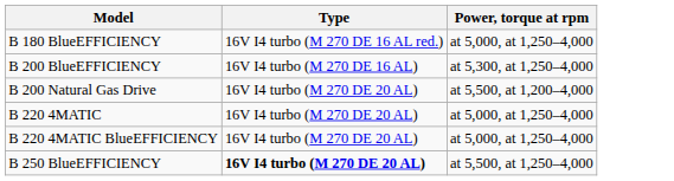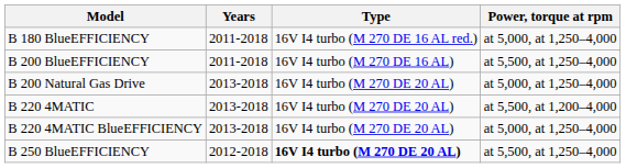 <table class="wikitable collapsible sortable" style="font-size:95%">
 <tr>
 <th>Model</th>
+<th>Years</th>
 <th>Type</th>
 <th>Power, torque at rpm</th>
 </tr>
 <tr>
 <td>B 180 BlueEFFICIENCY</td>
+<td>2011-2018</td>
 <td> 16V I4 turbo (<a href='#'>M 270 DE 16 AL red.</a>)</td>
 <td> at 5,000,  at 1,250–4,000</td>
 </tr>
 <tr>
 <td>B 200 BlueEFFICIENCY</td>
+<td>2011-2018</td>
 <td> 16V I4 turbo (<a href='#'>M 270 DE 16 AL</a>)</td>
-<td> at 5,300,  at 1,250–4,000</td>
+<td> at 5,500,  at 1,250–4,000</td>
 </tr>
 <tr>
 <td>B 200 Natural Gas Drive</td>
+<td>2013-2018</td>
+<td> 16V I4 turbo (<a href='#'>M 270 DE 20 AL</a>)</td>
+<td> at 5,000,  at 1,250–4,000</td>
+</tr>
+<tr>
+<td>B 220 4MATIC</td>
+<td>2013-2018</td>
 <td> 16V I4 turbo (<a href='#'>M 270 DE 20 AL</a>)</td>
 <td> at 5,500,  at 1,200–4,000</td>
 </tr>
 <tr>
-<td>B 220 4MATIC</td>
-<td> 16V I4 turbo (<a href='#'>M 270 DE 20 AL</a>)</td>
-<td> at 5,000,  at 1,250–4,000</td>
-</tr>
-<tr>
 <td>B 220 4MATIC BlueEFFICIENCY</td>
+<td>2013-2018</td>
 <td> 16V I4 turbo (<a href='#'>M 270 DE 20 AL</a>)</td>
 <td> at 5,000,  at 1,250–4,000</td>
 </tr>
 <tr>
 <td>B 250 BlueEFFICIENCY</td>
+<td>2012-2018</td>
 <td><strong> 16V I4 turbo (<a href='#'>M 270 DE 20 AL</a>)</strong></td>
 <td> at 5,500,  at 1,250–4,000</td>
 </tr>
 </table>
